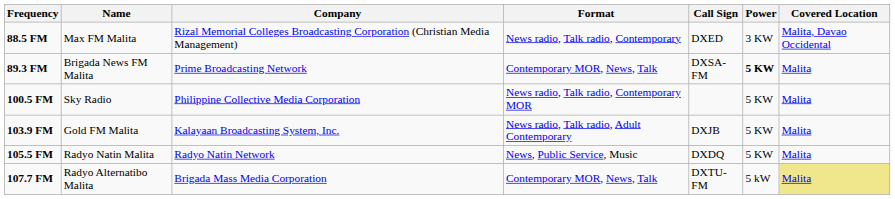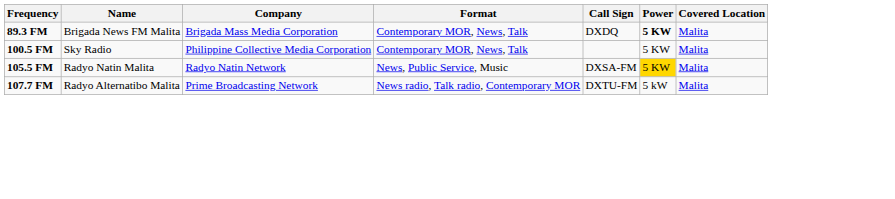 <table class="wikitable">
 <tr>
 <th>Frequency</th>
 <th>Name</th>
 <th>Company</th>
 <th>Format</th>
 <th>Call Sign</th>
 <th>Power</th>
 <th>Covered Location</th>
 </tr>
 <tr>
-<td><strong>88.5 FM</strong></td>
-<td>Max FM Malita</td>
-<td><a href='#'>Rizal Memorial Colleges Broadcasting Corporation</a> (Christian Media Management)</td>
-<td><a href='#'>News radio</a>, <a href='#'>Talk radio</a>, <a href='#'>Contemporary</a></td>
-<td>DXED</td>
-<td>3 KW</td>
-<td><a href='#'>Malita, Davao Occidental</a></td>
-</tr>
-<tr>
 <td><strong>89.3 FM</strong></td>
 <td>Brigada News FM Malita</td>
-<td><a href='#'>Prime Broadcasting Network</a></td>
+<td><a href='#'>Brigada Mass Media Corporation</a></td>
 <td><a href='#'>Contemporary MOR</a>, <a href='#'>News</a>, <a href='#'>Talk</a></td>
-<td>DXSA-FM</td>
+<td>DXDQ</td>
 <td><strong>5 KW</strong></td>
 <td><a href='#'>Malita</a></td>
 </tr>
 <tr>
 <td><strong>100.5 FM</strong></td>
 <td>Sky Radio</td>
 <td><a href='#'>Philippine Collective Media Corporation</a></td>
-<td><a href='#'>News radio</a>, <a href='#'>Talk radio</a>, <a href='#'>Contemporary MOR</a></td>
+<td><a href='#'>Contemporary MOR</a>, <a href='#'>News</a>, <a href='#'>Talk</a></td>
 <td></td>
-<td>5 KW</td>
-<td><a href='#'>Malita</a></td>
-</tr>
-<tr>
-<td><strong>103.9 FM</strong></td>
-<td>Gold FM Malita</td>
-<td><a href='#'>Kalayaan Broadcasting System, Inc.</a></td>
-<td><a href='#'>News radio</a>, <a href='#'>Talk radio</a>, <a href='#'>Adult Contemporary</a></td>
-<td>DXJB</td>
 <td>5 KW</td>
 <td><a href='#'>Malita</a></td>
 </tr>
 <tr>
 <td><strong>105.5 FM</strong></td>
 <td>Radyo Natin Malita</td>
 <td><a href='#'>Radyo Natin Network</a></td>
 <td><a href='#'>News</a>, <a href='#'>Public Service</a>, Music</td>
-<td>DXDQ</td>
-<td>5 KW</td>
+<td>DXSA-FM</td>
+<td style="background: gold;">5 KW</td>
 <td><a href='#'>Malita</a></td>
 </tr>
 <tr>
 <td><strong>107.7 FM</strong></td>
 <td>Radyo Alternatibo Malita</td>
-<td><a href='#'>Brigada Mass Media Corporation</a></td>
-<td><a href='#'>Contemporary MOR</a>, <a href='#'>News</a>, <a href='#'>Talk</a></td>
+<td><a href='#'>Prime Broadcasting Network</a></td>
+<td><a href='#'>News radio</a>, <a href='#'>Talk radio</a>, <a href='#'>Contemporary MOR</a></td>
 <td>DXTU-FM</td>
 <td>5 kW</td>
-<td style="background: khaki;"><a href='#'>Malita</a></td>
+<td><a href='#'>Malita</a></td>
 </tr>
 </table>
